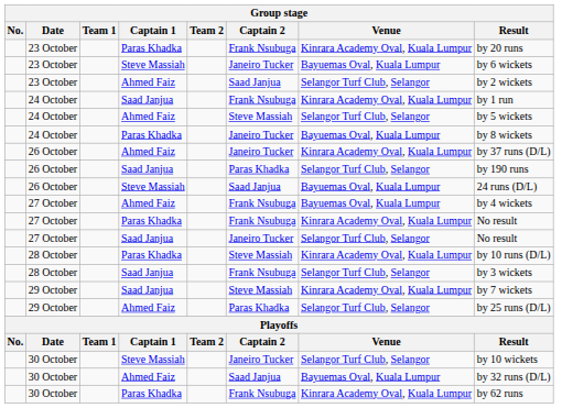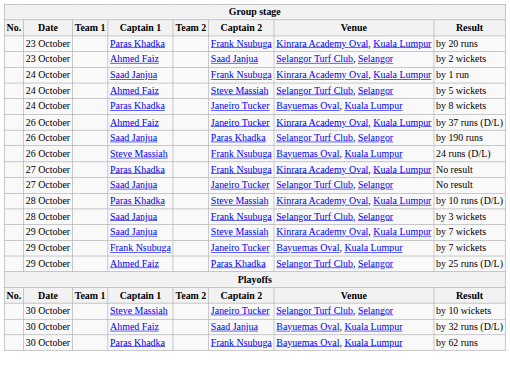 <table class="wikitable">
 <tr>
 <th colspan="8">Group stage</th>
 </tr>
 <tr>
 <th>No.</th>
 <th>Date</th>
 <th>Team 1</th>
 <th>Captain 1</th>
 <th>Team 2</th>
 <th>Captain 2</th>
 <th>Venue</th>
 <th>Result</th>
 </tr>
 <tr>
 <td></td>
 <td>23 October</td>
 <td></td>
 <td><a href='#'>Paras Khadka</a></td>
 <td></td>
 <td><a href='#'>Frank Nsubuga</a></td>
 <td><a href='#'>Kinrara Academy Oval</a>, <a href='#'>Kuala Lumpur</a></td>
 <td> by 20 runs</td>
-</tr>
-<tr>
-<td></td>
-<td>23 October</td>
-<td></td>
-<td><a href='#'>Steve Massiah</a></td>
-<td></td>
-<td><a href='#'>Janeiro Tucker</a></td>
-<td><a href='#'>Bayuemas Oval</a>, <a href='#'>Kuala Lumpur</a></td>
-<td> by 6 wickets</td>
 </tr>
 <tr>
 <td></td>
 <td>23 October</td>
 <td></td>
 <td><a href='#'>Ahmed Faiz</a></td>
 <td></td>
 <td><a href='#'>Saad Janjua</a></td>
 <td><a href='#'>Selangor Turf Club</a>, <a href='#'>Selangor</a></td>
 <td> by 2 wickets</td>
 </tr>
 <tr>
 <td></td>
 <td>24 October</td>
 <td></td>
 <td><a href='#'>Saad Janjua</a></td>
 <td></td>
 <td><a href='#'>Frank Nsubuga</a></td>
 <td><a href='#'>Kinrara Academy Oval</a>, <a href='#'>Kuala Lumpur</a></td>
 <td> by 1 run</td>
 </tr>
 <tr>
 <td></td>
 <td>24 October</td>
 <td></td>
 <td><a href='#'>Ahmed Faiz</a></td>
 <td></td>
 <td><a href='#'>Steve Massiah</a></td>
 <td><a href='#'>Selangor Turf Club</a>, <a href='#'>Selangor</a></td>
 <td> by 5 wickets</td>
 </tr>
 <tr>
 <td></td>
 <td>24 October</td>
 <td></td>
 <td><a href='#'>Paras Khadka</a></td>
 <td></td>
 <td><a href='#'>Janeiro Tucker</a></td>
 <td><a href='#'>Bayuemas Oval</a>, <a href='#'>Kuala Lumpur</a></td>
 <td> by 8 wickets</td>
 </tr>
 <tr>
 <td></td>
 <td>26 October</td>
 <td></td>
 <td><a href='#'>Ahmed Faiz</a></td>
 <td></td>
 <td><a href='#'>Janeiro Tucker</a></td>
 <td><a href='#'>Kinrara Academy Oval</a>, <a href='#'>Kuala Lumpur</a></td>
 <td> by 37 runs (D/L)</td>
 </tr>
 <tr>
 <td></td>
 <td>26 October</td>
 <td></td>
 <td><a href='#'>Saad Janjua</a></td>
 <td></td>
 <td><a href='#'>Paras Khadka</a></td>
 <td><a href='#'>Selangor Turf Club</a>, <a href='#'>Selangor</a></td>
 <td> by 190 runs</td>
 </tr>
 <tr>
 <td></td>
 <td>26 October</td>
 <td></td>
 <td><a href='#'>Steve Massiah</a></td>
 <td></td>
-<td><a href='#'>Saad Janjua</a></td>
+<td><a href='#'>Frank Nsubuga</a></td>
 <td><a href='#'>Bayuemas Oval</a>, <a href='#'>Kuala Lumpur</a></td>
 <td> 24 runs (D/L)</td>
-</tr>
-<tr>
-<td></td>
-<td>27 October</td>
-<td></td>
-<td><a href='#'>Ahmed Faiz</a></td>
-<td></td>
-<td><a href='#'>Frank Nsubuga</a></td>
-<td><a href='#'>Bayuemas Oval</a>, <a href='#'>Kuala Lumpur</a></td>
-<td> by 4 wickets</td>
 </tr>
 <tr>
 <td></td>
 <td>27 October</td>
 <td></td>
 <td><a href='#'>Paras Khadka</a></td>
 <td></td>
 <td><a href='#'>Frank Nsubuga</a></td>
 <td><a href='#'>Kinrara Academy Oval</a>, <a href='#'>Kuala Lumpur</a></td>
 <td>No result</td>
 </tr>
 <tr>
 <td></td>
 <td>27 October</td>
 <td></td>
 <td><a href='#'>Saad Janjua</a></td>
 <td></td>
 <td><a href='#'>Janeiro Tucker</a></td>
 <td><a href='#'>Selangor Turf Club</a>, <a href='#'>Selangor</a></td>
 <td>No result</td>
 </tr>
 <tr>
 <td></td>
 <td>28 October</td>
 <td></td>
 <td><a href='#'>Paras Khadka</a></td>
 <td></td>
 <td><a href='#'>Steve Massiah</a></td>
 <td><a href='#'>Kinrara Academy Oval</a>, <a href='#'>Kuala Lumpur</a></td>
 <td> by 10 runs (D/L)</td>
 </tr>
 <tr>
 <td></td>
 <td>28 October</td>
 <td></td>
 <td><a href='#'>Saad Janjua</a></td>
 <td></td>
 <td><a href='#'>Frank Nsubuga</a></td>
 <td><a href='#'>Selangor Turf Club</a>, <a href='#'>Selangor</a></td>
 <td> by 3 wickets</td>
 </tr>
 <tr>
 <td></td>
 <td>29 October</td>
 <td></td>
 <td><a href='#'>Saad Janjua</a></td>
 <td></td>
 <td><a href='#'>Steve Massiah</a></td>
 <td><a href='#'>Kinrara Academy Oval</a>, <a href='#'>Kuala Lumpur</a></td>
 <td> by 7 wickets</td>
 </tr>
 <tr>
 <td></td>
 <td>29 October</td>
 <td></td>
+<td><a href='#'>Frank Nsubuga</a></td>
+<td></td>
+<td><a href='#'>Janeiro Tucker</a></td>
+<td><a href='#'>Bayuemas Oval</a>, <a href='#'>Kuala Lumpur</a></td>
+<td> by 7 wickets</td>
+</tr>
+<tr>
+<td></td>
+<td>29 October</td>
+<td></td>
 <td><a href='#'>Ahmed Faiz</a></td>
 <td></td>
 <td><a href='#'>Paras Khadka</a></td>
 <td><a href='#'>Selangor Turf Club</a>, <a href='#'>Selangor</a></td>
 <td> by 25 runs (D/L)</td>
 </tr>
 <tr>
 <th colspan="8">Playoffs</th>
 </tr>
 <tr>
 <th>No.</th>
 <th>Date</th>
 <th>Team 1</th>
 <th>Captain 1</th>
 <th>Team 2</th>
 <th>Captain 2</th>
 <th>Venue</th>
 <th>Result</th>
 </tr>
 <tr>
 <td></td>
 <td>30 October</td>
 <td></td>
 <td><a href='#'>Steve Massiah</a></td>
 <td></td>
 <td><a href='#'>Janeiro Tucker</a></td>
 <td><a href='#'>Selangor Turf Club</a>, <a href='#'>Selangor</a></td>
 <td> by 10 wickets</td>
 </tr>
 <tr>
 <td></td>
 <td>30 October</td>
 <td></td>
 <td><a href='#'>Ahmed Faiz</a></td>
 <td></td>
 <td><a href='#'>Saad Janjua</a></td>
 <td><a href='#'>Bayuemas Oval</a>, <a href='#'>Kuala Lumpur</a></td>
 <td> by 32 runs (D/L)</td>
 </tr>
 <tr>
 <td></td>
 <td>30 October</td>
 <td></td>
 <td><a href='#'>Paras Khadka</a></td>
 <td></td>
 <td><a href='#'>Frank Nsubuga</a></td>
-<td><a href='#'>Kinrara Academy Oval</a>, <a href='#'>Kuala Lumpur</a></td>
+<td><a href='#'>Bayuemas Oval</a>, <a href='#'>Kuala Lumpur</a></td>
 <td> by 62 runs</td>
 </tr>
 </table>
